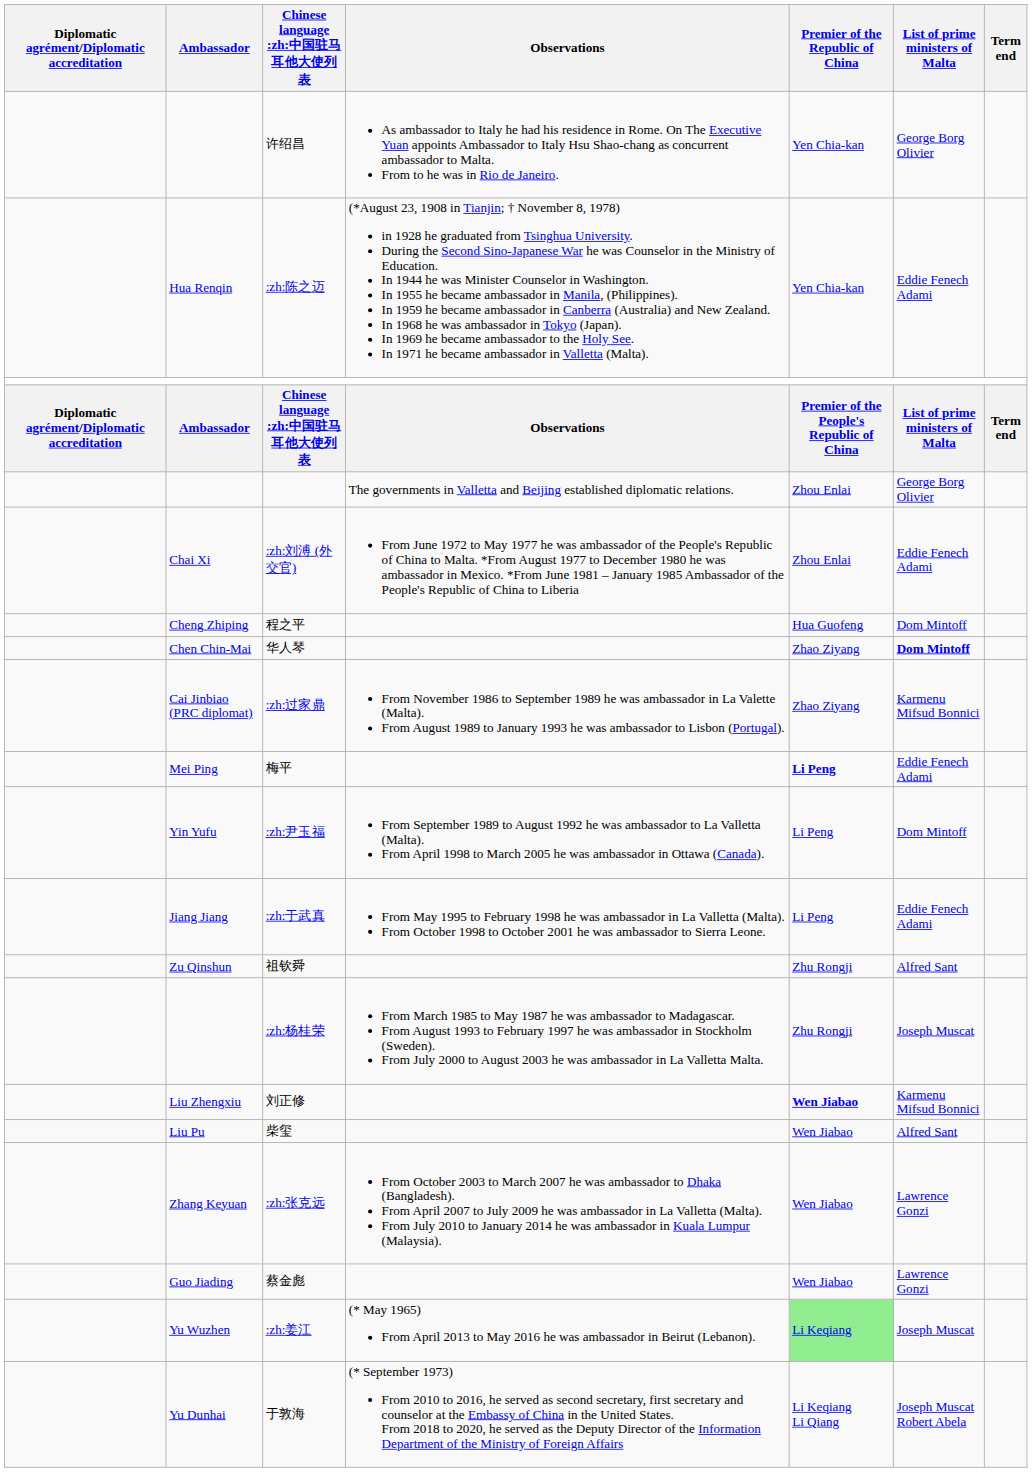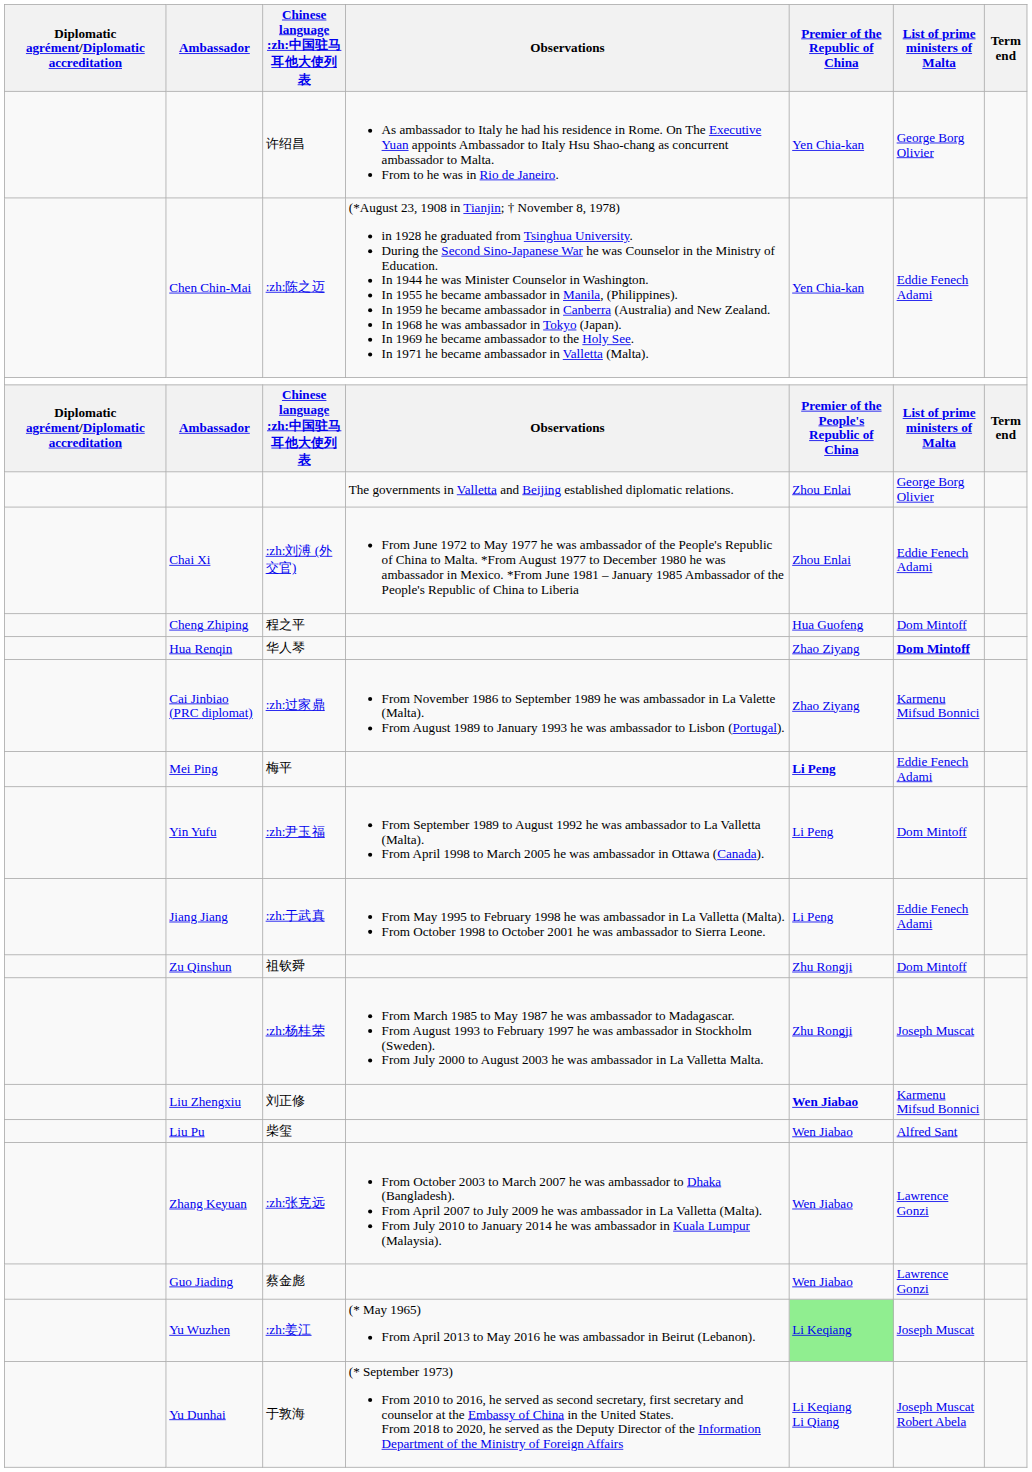 <table class="wikitable sortable">
 <tr>
 <th>Diplomatic <a href='#'>agrément</a>/<a href='#'>Diplomatic accreditation</a></th>
 <th><a href='#'>Ambassador</a></th>
 <th><a href='#'>Chinese language</a><br><a href='#'>:zh:中国驻马耳他大使列表</a></th>
 <th>Observations</th>
 <th><a href='#'>Premier of the Republic of China</a></th>
 <th><a href='#'>List of prime ministers of Malta</a></th>
 <th>Term end</th>
 </tr>
 <tr>
 <td></td>
 <td></td>
 <td>许绍昌</td>
 <td><br><ul><li>As ambassador to Italy he had his residence in Rome. On  The <a href='#'>Executive Yuan</a> appoints Ambassador to Italy Hsu Shao-chang as concurrent ambassador to Malta.</li><li>From  to  he was  in <a href='#'>Rio de Janeiro</a>.</li></ul></td>
 <td><a href='#'>Yen Chia-kan</a></td>
 <td><a href='#'>George Borg Olivier</a></td>
 <td></td>
 </tr>
 <tr>
 <td></td>
-<td><a href='#'>Hua Renqin</a></td>
+<td><a href='#'>Chen Chin-Mai</a></td>
 <td><a href='#'>:zh:陈之迈</a></td>
 <td>(*August 23, 1908 in <a href='#'>Tianjin</a>; † November 8, 1978)<br><ul><li>in 1928 he graduated from <a href='#'>Tsinghua University</a>.</li><li>During the <a href='#'>Second Sino-Japanese War</a> he was Counselor in the Ministry of Education.</li><li>In 1944 he was Minister Counselor in Washington.</li><li>In 1955 he became ambassador in <a href='#'>Manila</a>, (Philippines).</li><li>In 1959 he became ambassador in <a href='#'>Canberra</a> (Australia) and New Zealand.</li><li>In 1968 he was ambassador in <a href='#'>Tokyo</a> (Japan).</li><li>In 1969 he became ambassador to the <a href='#'>Holy See</a>.</li><li>In 1971 he became ambassador in <a href='#'>Valletta</a> (Malta).</li></ul></td>
 <td><a href='#'>Yen Chia-kan</a></td>
 <td><a href='#'>Eddie Fenech Adami</a></td>
 <td></td>
 </tr>
 <tr>
 <td colspan=7 bgcolor=#ffffff height=1></td>
 </tr>
 <tr>
 <th>Diplomatic <a href='#'>agrément</a>/<a href='#'>Diplomatic accreditation</a></th>
 <th><a href='#'>Ambassador</a></th>
 <th><a href='#'>Chinese language</a><br><a href='#'>:zh:中国驻马耳他大使列表</a></th>
 <th>Observations</th>
 <th><a href='#'>Premier of the People's Republic of China</a></th>
 <th><a href='#'>List of prime ministers of Malta</a></th>
 <th>Term end</th>
 </tr>
 <tr>
 <td></td>
 <td></td>
 <td></td>
 <td>The governments in <a href='#'>Valletta</a> and <a href='#'>Beijing</a> established diplomatic relations.</td>
 <td><a href='#'>Zhou Enlai</a></td>
 <td><a href='#'>George Borg Olivier</a></td>
 <td></td>
 </tr>
 <tr>
 <td></td>
 <td><a href='#'>Chai Xi</a></td>
 <td><a href='#'>:zh:刘溥 (外交官)</a></td>
 <td><br><ul><li>From June 1972 to May 1977 he was ambassador of the People's Republic of China to Malta. *From August 1977 to December 1980 he was ambassador in Mexico. *From June 1981 – January 1985 Ambassador of the People's Republic of China to Liberia</li></ul></td>
 <td><a href='#'>Zhou Enlai</a></td>
 <td><a href='#'>Eddie Fenech Adami</a></td>
 <td></td>
 </tr>
 <tr>
 <td></td>
 <td><a href='#'>Cheng Zhiping</a></td>
 <td>程之平</td>
 <td></td>
 <td><a href='#'>Hua Guofeng</a></td>
 <td><a href='#'>Dom Mintoff</a></td>
 <td></td>
 </tr>
 <tr>
 <td></td>
-<td><a href='#'>Chen Chin-Mai</a></td>
+<td><a href='#'>Hua Renqin</a></td>
 <td>华人琴</td>
 <td></td>
 <td><a href='#'>Zhao Ziyang</a></td>
 <td><strong><a href='#'>Dom Mintoff</a></strong></td>
 <td></td>
 </tr>
 <tr>
 <td></td>
 <td><a href='#'>Cai Jinbiao (PRC diplomat)</a></td>
 <td><a href='#'>:zh:过家鼎</a></td>
 <td><br><ul><li>From November 1986 to September 1989 he was ambassador in La Valette (Malta).</li><li>From August 1989 to January 1993 he was ambassador to Lisbon (<a href='#'>Portugal</a>).</li></ul></td>
 <td><a href='#'>Zhao Ziyang</a></td>
 <td><a href='#'>Karmenu Mifsud Bonnici</a></td>
 <td></td>
 </tr>
 <tr>
 <td></td>
 <td><a href='#'>Mei Ping</a></td>
 <td>梅平</td>
 <td></td>
 <td><strong><a href='#'>Li Peng</a></strong></td>
 <td><a href='#'>Eddie Fenech Adami</a></td>
 <td></td>
 </tr>
 <tr>
 <td></td>
 <td><a href='#'>Yin Yufu</a></td>
 <td><a href='#'>:zh:尹玉福</a></td>
 <td><br><ul><li>From September 1989 to August 1992 he was ambassador to La Valletta (Malta).</li><li>From April 1998 to March 2005 he was ambassador in Ottawa (<a href='#'>Canada</a>).</li></ul></td>
 <td><a href='#'>Li Peng</a></td>
 <td><a href='#'>Dom Mintoff</a></td>
 <td></td>
 </tr>
 <tr>
 <td></td>
 <td><a href='#'>Jiang Jiang</a></td>
 <td><a href='#'>:zh:于武真</a></td>
 <td><br><ul><li>From May 1995 to February 1998 he was ambassador in La Valletta (Malta).</li><li>From October 1998 to October 2001 he was ambassador to Sierra Leone.</li></ul></td>
 <td><a href='#'>Li Peng</a></td>
 <td><a href='#'>Eddie Fenech Adami</a></td>
 <td></td>
 </tr>
 <tr>
 <td></td>
 <td><a href='#'>Zu Qinshun</a></td>
 <td>祖钦舜</td>
 <td></td>
 <td><a href='#'>Zhu Rongji</a></td>
-<td><a href='#'>Alfred Sant</a></td>
+<td><a href='#'>Dom Mintoff</a></td>
 <td></td>
 </tr>
 <tr>
 <td></td>
 <td></td>
 <td><a href='#'>:zh:杨桂荣</a></td>
 <td><br><ul><li>From March 1985 to May 1987 he was ambassador to Madagascar.</li><li>From August 1993 to February 1997 he was ambassador in Stockholm (Sweden).</li><li>From July 2000 to August 2003 he was ambassador in La Valletta Malta.</li></ul></td>
 <td><a href='#'>Zhu Rongji</a></td>
 <td><a href='#'>Joseph Muscat</a></td>
 <td></td>
 </tr>
 <tr>
 <td></td>
 <td><a href='#'>Liu Zhengxiu</a></td>
 <td>刘正修</td>
 <td></td>
 <td><strong><a href='#'>Wen Jiabao</a></strong></td>
 <td><a href='#'>Karmenu Mifsud Bonnici</a></td>
 <td></td>
 </tr>
 <tr>
 <td></td>
 <td><a href='#'>Liu Pu</a></td>
 <td>柴玺</td>
 <td></td>
 <td><a href='#'>Wen Jiabao</a></td>
 <td><a href='#'>Alfred Sant</a></td>
 <td></td>
 </tr>
 <tr>
 <td></td>
 <td><a href='#'>Zhang Keyuan</a></td>
 <td><a href='#'>:zh:张克远</a></td>
 <td><br><ul><li>From October 2003 to March 2007 he was ambassador to <a href='#'>Dhaka</a> (Bangladesh).</li><li>From April 2007 to July 2009 he was ambassador in La Valletta (Malta).</li><li>From July 2010 to January 2014 he was ambassador in <a href='#'>Kuala Lumpur</a> (Malaysia).</li></ul></td>
 <td><a href='#'>Wen Jiabao</a></td>
 <td><a href='#'>Lawrence Gonzi</a></td>
 <td></td>
 </tr>
 <tr>
 <td></td>
 <td><a href='#'>Guo Jiading</a></td>
 <td>蔡金彪</td>
 <td></td>
 <td><a href='#'>Wen Jiabao</a></td>
 <td><a href='#'>Lawrence Gonzi</a></td>
 <td></td>
 </tr>
 <tr>
 <td></td>
 <td><a href='#'>Yu Wuzhen</a></td>
 <td><a href='#'>:zh:姜江</a></td>
 <td>(* May 1965)<br><ul><li>From April 2013 to May 2016 he was ambassador in Beirut (Lebanon).</li></ul></td>
 <td style="background: lightgreen;"><a href='#'>Li Keqiang</a></td>
 <td><a href='#'>Joseph Muscat</a></td>
 <td></td>
 </tr>
 <tr>
 <td></td>
 <td><a href='#'>Yu Dunhai</a></td>
 <td>于敦海</td>
 <td>(* September 1973)<br><ul><li>From 2010 to 2016, he served as second secretary, first secretary and counselor at the <a href='#'>Embassy of China</a> in the United States.<br>From 2018 to 2020, he served as the Deputy Director of the <a href='#'>Information Department of the Ministry of Foreign Affairs</a></li></ul></td>
 <td><a href='#'>Li Keqiang</a><br><a href='#'>Li Qiang</a></td>
 <td><a href='#'>Joseph Muscat</a><br><a href='#'>Robert Abela</a></td>
 <td></td>
 </tr>
 </table>
